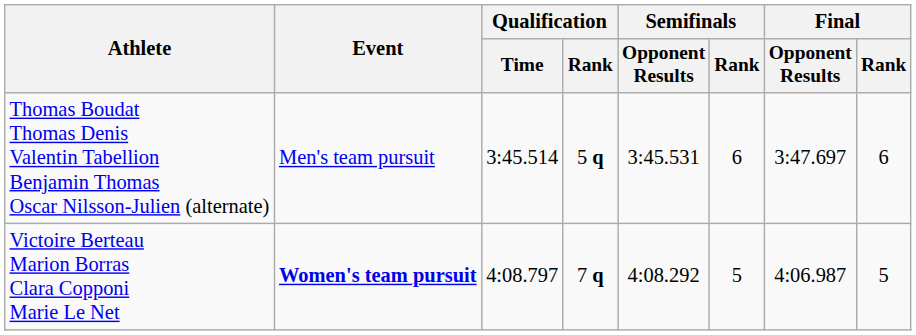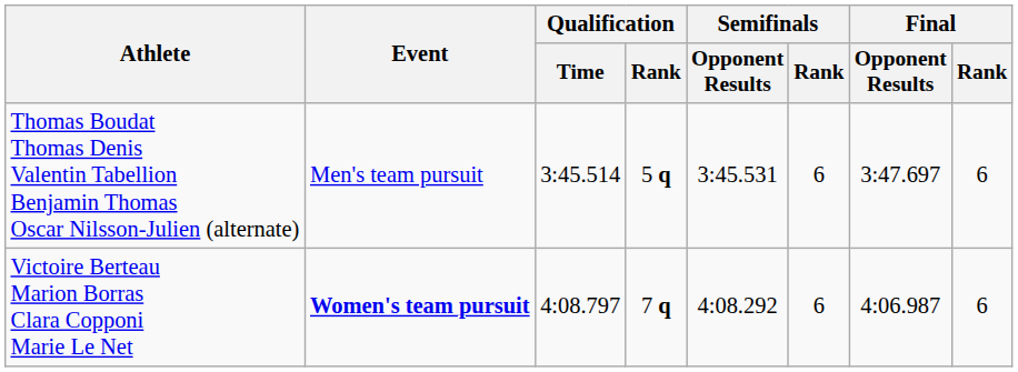 <table class=wikitable style=font-size:90%;text-align:center>
 <tr>
 <th rowspan=2>Athlete</th>
 <th rowspan=2>Event</th>
 <th colspan=2>Qualification</th>
 <th colspan=2>Semifinals</th>
 <th colspan=2>Final</th>
 </tr>
 <tr style=font-size:95%>
 <th>Time</th>
 <th>Rank</th>
 <th>Opponent<br>Results</th>
 <th>Rank</th>
 <th>Opponent<br>Results</th>
 <th>Rank</th>
 </tr>
 <tr>
 <td align=left><a href='#'>Thomas Boudat</a><br><a href='#'>Thomas Denis</a><br><a href='#'>Valentin Tabellion</a><br><a href='#'>Benjamin Thomas</a><br><a href='#'>Oscar Nilsson-Julien</a> (alternate)</td>
 <td align=left><a href='#'>Men's team pursuit</a></td>
 <td>3:45.514</td>
 <td>5 <strong>q</strong></td>
 <td>3:45.531</td>
 <td>6</td>
 <td>3:47.697</td>
 <td>6</td>
 </tr>
 <tr>
 <td align=left><a href='#'>Victoire Berteau</a><br><a href='#'>Marion Borras</a><br><a href='#'>Clara Copponi</a><br><a href='#'>Marie Le Net</a></td>
 <td align=left><strong><a href='#'>Women's team pursuit</a></strong></td>
 <td>4:08.797</td>
 <td>7 <strong>q</strong></td>
 <td>4:08.292</td>
-<td>5</td>
+<td>6</td>
 <td>4:06.987</td>
-<td>5</td>
+<td>6</td>
 </tr>
 </table>
